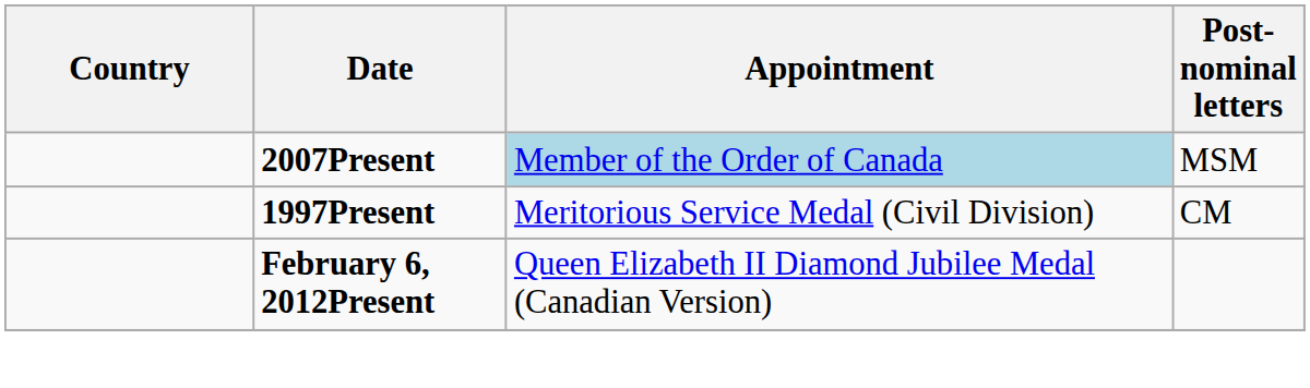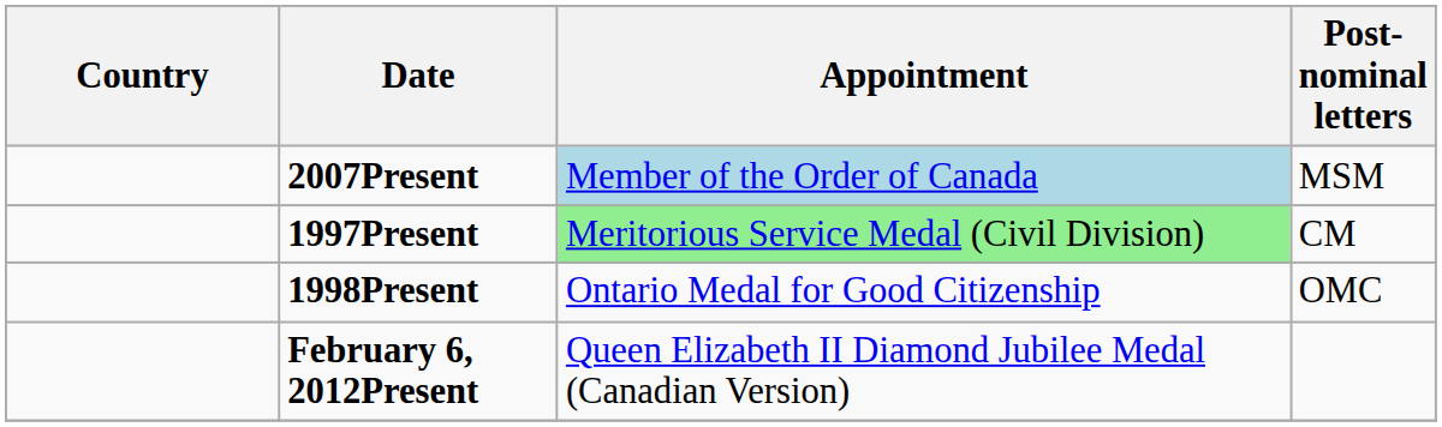 <table class="wikitable" style="width:100%;">
 <tr>
 <th style="width:20%;">Country</th>
 <th style="width:20%;">Date</th>
 <th style="width:55%;">Appointment</th>
 <th style="width:5%;">Post-nominal letters</th>
 </tr>
 <tr>
 <td></td>
 <td><strong>2007Present</strong></td>
 <td style="background: lightblue;"><a href='#'>Member of the Order of Canada</a></td>
 <td>MSM</td>
 </tr>
 <tr>
 <td></td>
 <td><strong>1997Present</strong></td>
-<td><a href='#'>Meritorious Service Medal</a> (Civil Division)</td>
+<td style="background: lightgreen;"><a href='#'>Meritorious Service Medal</a> (Civil Division)</td>
 <td>CM</td>
+</tr>
+<tr>
+<td></td>
+<td><strong>1998Present</strong></td>
+<td><a href='#'>Ontario Medal for Good Citizenship</a></td>
+<td>OMC</td>
 </tr>
 <tr>
 <td></td>
 <td><strong>February 6, 2012Present</strong></td>
 <td><a href='#'>Queen Elizabeth II Diamond Jubilee Medal</a> (Canadian Version)</td>
 <td></td>
 </tr>
 <tr>
 </tr>
 </table>
